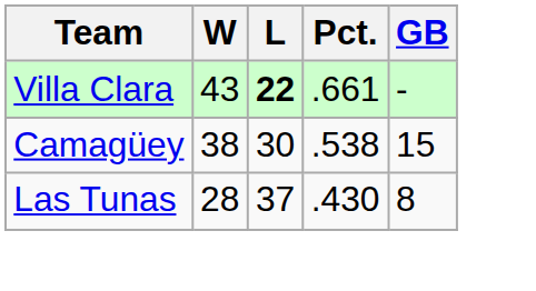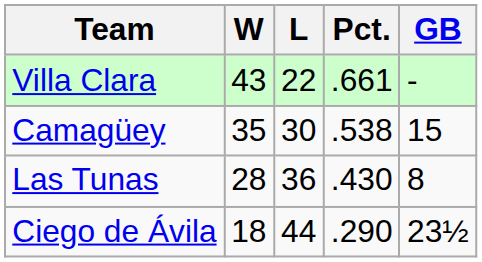 <table class="wikitable">
 <tr>
 <th>Team</th>
 <th>W</th>
 <th>L</th>
 <th>Pct.</th>
 <th><a href='#'>GB</a></th>
 </tr>
 <tr style="background-color:#ccffcc;">
 <td><a href='#'>Villa Clara</a></td>
 <td>43</td>
-<td><strong>22</strong></td>
+<td>22</td>
 <td>.661</td>
 <td>-</td>
 </tr>
 <tr>
 <td><a href='#'>Camagüey</a></td>
-<td>38</td>
+<td>35</td>
 <td>30</td>
 <td>.538</td>
 <td>15</td>
 </tr>
 <tr>
 <td><a href='#'>Las Tunas</a></td>
 <td>28</td>
-<td>37</td>
+<td>36</td>
 <td>.430</td>
 <td>8</td>
 </tr>
+<tr>
+<td><a href='#'>Ciego de Ávila</a></td>
+<td>18</td>
+<td>44</td>
+<td>.290</td>
+<td>23½</td>
+</tr>
 </table>
